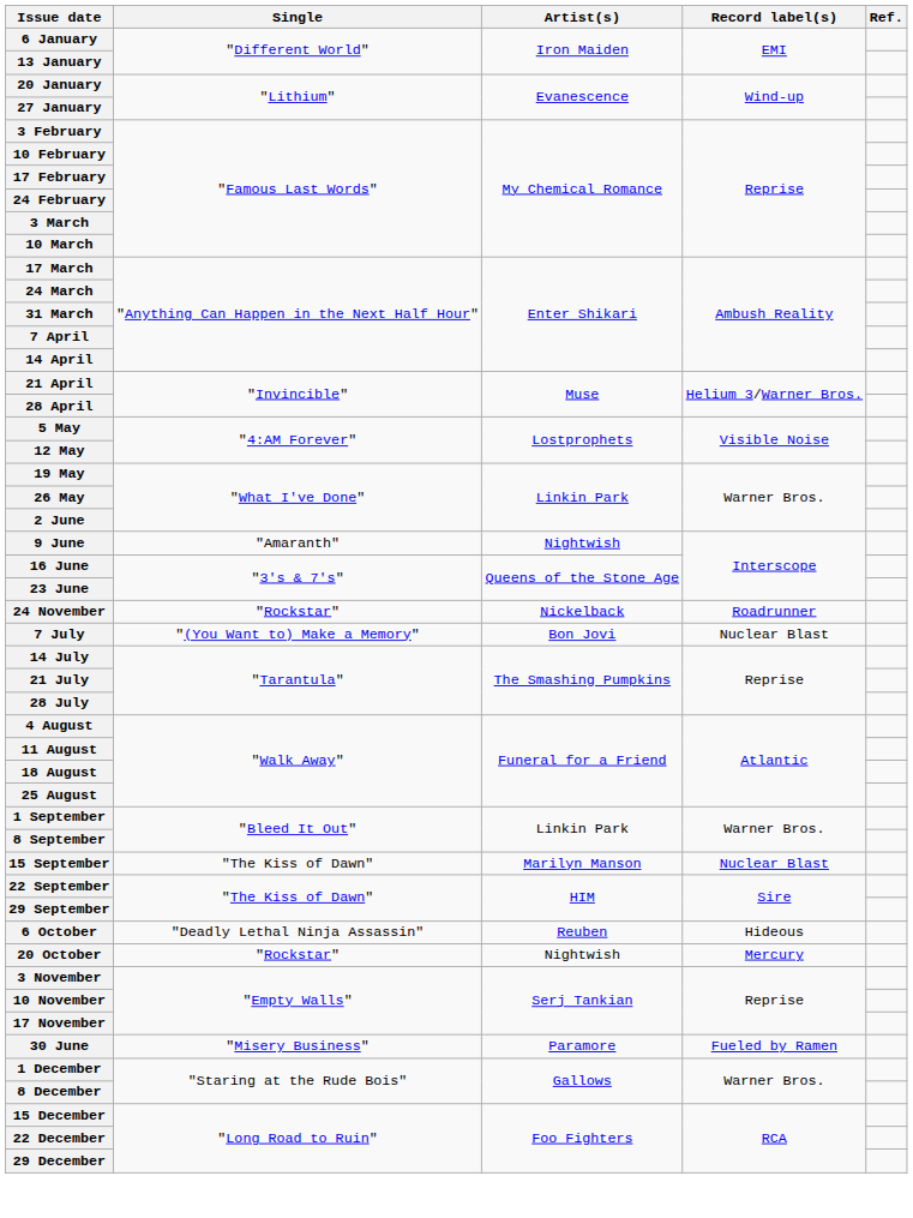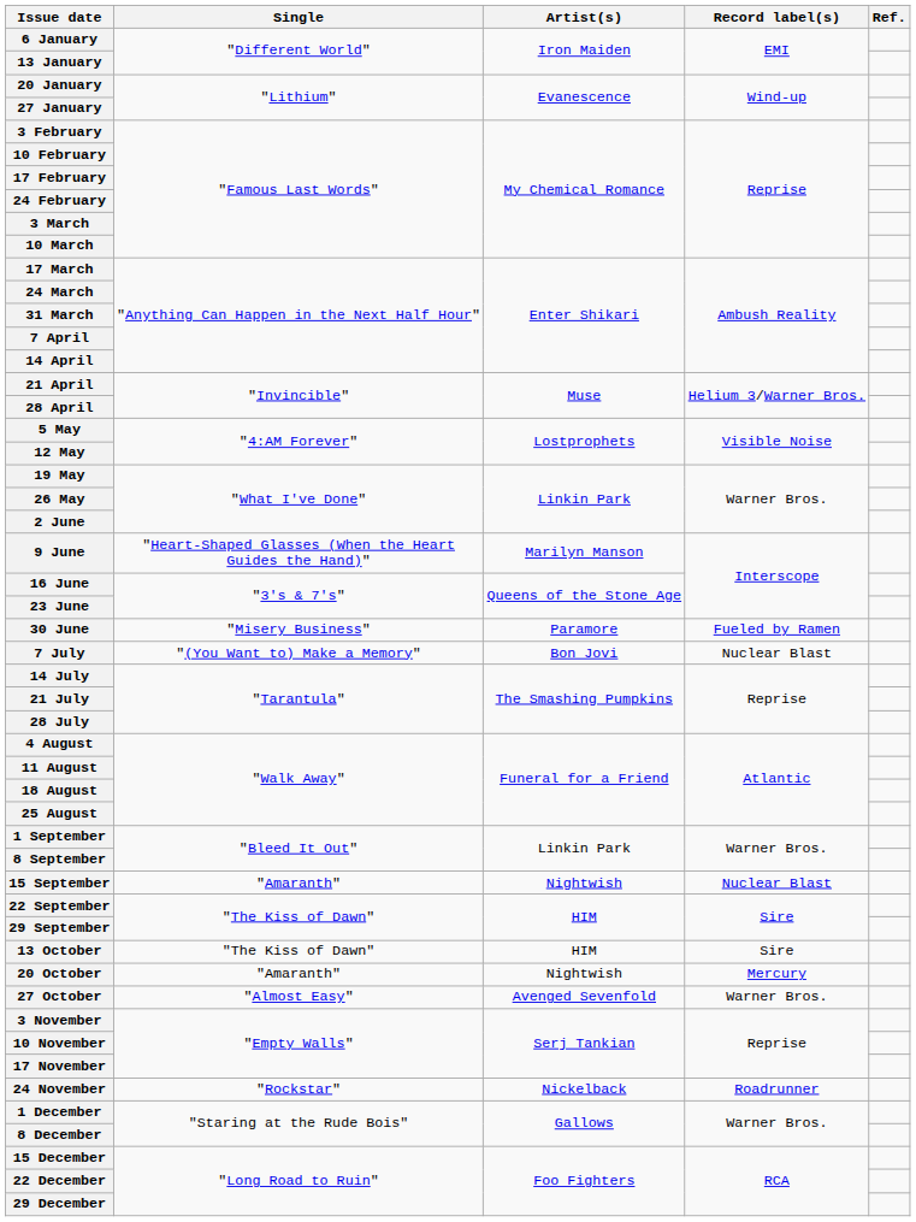 <table class="wikitable plainrowheaders" style="text-align:center">
 <tr>
 <th scope="col">Issue date</th>
 <th scope="col">Single</th>
 <th scope="col">Artist(s)</th>
 <th scope="col">Record label(s)</th>
 <th scope="col">Ref.</th>
 </tr>
 <tr>
 <th scope="row">6 January</th>
 <td rowspan="2">"<a href='#'>Different World</a>"</td>
 <td rowspan="2"><a href='#'>Iron Maiden</a></td>
 <td rowspan="2"><a href='#'>EMI</a></td>
 <td></td>
 </tr>
 <tr>
 <th scope="row">13 January</th>
 <td></td>
 </tr>
 <tr>
 <th scope="row">20 January</th>
 <td rowspan="2">"<a href='#'>Lithium</a>"</td>
 <td rowspan="2"><a href='#'>Evanescence</a></td>
 <td rowspan="2"><a href='#'>Wind-up</a></td>
 <td></td>
 </tr>
 <tr>
 <th scope="row">27 January</th>
 <td></td>
 </tr>
 <tr>
 <th scope="row">3 February</th>
 <td rowspan="6">"<a href='#'>Famous Last Words</a>"</td>
 <td rowspan="6"><a href='#'>My Chemical Romance</a></td>
 <td rowspan="6"><a href='#'>Reprise</a></td>
 <td></td>
 </tr>
 <tr>
 <th scope="row">10 February</th>
 <td></td>
 </tr>
 <tr>
 <th scope="row">17 February</th>
 <td></td>
 </tr>
 <tr>
 <th scope="row">24 February</th>
 <td></td>
 </tr>
 <tr>
 <th scope="row">3 March</th>
 <td></td>
 </tr>
 <tr>
 <th scope="row">10 March</th>
 <td></td>
 </tr>
 <tr>
 <th scope="row">17 March</th>
 <td rowspan="5">"<a href='#'>Anything Can Happen in the Next Half Hour</a>"</td>
 <td rowspan="5"><a href='#'>Enter Shikari</a></td>
 <td rowspan="5"><a href='#'>Ambush Reality</a></td>
 <td></td>
 </tr>
 <tr>
 <th scope="row">24 March</th>
 <td></td>
 </tr>
 <tr>
 <th scope="row">31 March</th>
 <td></td>
 </tr>
 <tr>
 <th scope="row">7 April</th>
 <td></td>
 </tr>
 <tr>
 <th scope="row">14 April</th>
 <td></td>
 </tr>
 <tr>
 <th scope="row">21 April</th>
 <td rowspan="2">"<a href='#'>Invincible</a>"</td>
 <td rowspan="2"><a href='#'>Muse</a></td>
 <td rowspan="2"><a href='#'>Helium 3</a>/<a href='#'>Warner Bros.</a></td>
 <td></td>
 </tr>
 <tr>
 <th scope="row">28 April</th>
 <td></td>
 </tr>
 <tr>
 <th scope="row">5 May</th>
 <td rowspan="2">"<a href='#'>4:AM Forever</a>"</td>
 <td rowspan="2"><a href='#'>Lostprophets</a></td>
 <td rowspan="2"><a href='#'>Visible Noise</a></td>
 <td></td>
 </tr>
 <tr>
 <th scope="row">12 May</th>
 <td></td>
 </tr>
 <tr>
 <th scope="row">19 May</th>
 <td rowspan="3">"<a href='#'>What I've Done</a>"</td>
 <td rowspan="3"><a href='#'>Linkin Park</a></td>
 <td rowspan="3">Warner Bros.</td>
 <td></td>
 </tr>
 <tr>
 <th scope="row">26 May</th>
 <td></td>
 </tr>
 <tr>
 <th scope="row">2 June</th>
 <td></td>
 </tr>
 <tr>
 <th scope="row">9 June</th>
-<td>"Amaranth"</td>
-<td><a href='#'>Nightwish</a></td>
+<td>"<a href='#'>Heart-Shaped Glasses (When the Heart<br>Guides the Hand)</a>"</td>
+<td><a href='#'>Marilyn Manson</a></td>
 <td rowspan="3"><a href='#'>Interscope</a></td>
 <td></td>
 </tr>
 <tr>
 <th scope="row">16 June</th>
 <td rowspan="2">"<a href='#'>3's & 7's</a>"</td>
 <td rowspan="2"><a href='#'>Queens of the Stone Age</a></td>
 <td></td>
 </tr>
 <tr>
 <th scope="row">23 June</th>
 <td></td>
 </tr>
 <tr>
-<th scope="row">24 November</th>
-<td>"<a href='#'>Rockstar</a>"</td>
-<td><a href='#'>Nickelback</a></td>
-<td><a href='#'>Roadrunner</a></td>
+<th scope="row">30 June</th>
+<td>"<a href='#'>Misery Business</a>"</td>
+<td><a href='#'>Paramore</a></td>
+<td><a href='#'>Fueled by Ramen</a></td>
 <td></td>
 </tr>
 <tr>
 <th scope="row">7 July</th>
 <td>"<a href='#'>(You Want to) Make a Memory</a>"</td>
 <td><a href='#'>Bon Jovi</a></td>
 <td>Nuclear Blast</td>
 <td></td>
 </tr>
 <tr>
 <th scope="row">14 July</th>
 <td rowspan="3">"<a href='#'>Tarantula</a>"</td>
 <td rowspan="3"><a href='#'>The Smashing Pumpkins</a></td>
 <td rowspan="3">Reprise</td>
 <td></td>
 </tr>
 <tr>
 <th scope="row">21 July</th>
 <td></td>
 </tr>
 <tr>
 <th scope="row">28 July</th>
 <td></td>
 </tr>
 <tr>
 <th scope="row">4 August</th>
 <td rowspan="4">"<a href='#'>Walk Away</a>"</td>
 <td rowspan="4"><a href='#'>Funeral for a Friend</a></td>
 <td rowspan="4"><a href='#'>Atlantic</a></td>
 <td></td>
 </tr>
 <tr>
 <th scope="row">11 August</th>
 <td></td>
 </tr>
 <tr>
 <th scope="row">18 August</th>
 <td></td>
 </tr>
 <tr>
 <th scope="row">25 August</th>
 <td></td>
 </tr>
 <tr>
 <th scope="row">1 September</th>
 <td rowspan="2">"<a href='#'>Bleed It Out</a>"</td>
 <td rowspan="2">Linkin Park</td>
 <td rowspan="2">Warner Bros.</td>
 <td></td>
 </tr>
 <tr>
 <th scope="row">8 September</th>
 <td></td>
 </tr>
 <tr>
 <th scope="row">15 September</th>
-<td>"The Kiss of Dawn"</td>
-<td><a href='#'>Marilyn Manson</a></td>
+<td>"<a href='#'>Amaranth</a>"</td>
+<td><a href='#'>Nightwish</a></td>
 <td><a href='#'>Nuclear Blast</a></td>
 <td></td>
 </tr>
 <tr>
 <th scope="row">22 September</th>
 <td rowspan="2">"<a href='#'>The Kiss of Dawn</a>"</td>
 <td rowspan="2"><a href='#'>HIM</a></td>
 <td rowspan="2"><a href='#'>Sire</a></td>
 <td></td>
 </tr>
 <tr>
 <th scope="row">29 September</th>
 <td></td>
 </tr>
 <tr>
-<th scope="row">6 October</th>
-<td>"Deadly Lethal Ninja Assassin"</td>
-<td><a href='#'>Reuben</a></td>
-<td>Hideous</td>
+<th scope="row">13 October</th>
+<td>"The Kiss of Dawn"</td>
+<td>HIM</td>
+<td>Sire</td>
 <td></td>
 </tr>
 <tr>
 <th scope="row">20 October</th>
-<td>"<a href='#'>Rockstar</a>"</td>
+<td>"Amaranth"</td>
 <td>Nightwish</td>
 <td><a href='#'>Mercury</a></td>
+<td></td>
+</tr>
+<tr>
+<th scope="row">27 October</th>
+<td>"<a href='#'>Almost Easy</a>"</td>
+<td><a href='#'>Avenged Sevenfold</a></td>
+<td>Warner Bros.</td>
 <td></td>
 </tr>
 <tr>
 <th scope="row">3 November</th>
 <td rowspan="3">"<a href='#'>Empty Walls</a>"</td>
 <td rowspan="3"><a href='#'>Serj Tankian</a></td>
 <td rowspan="3">Reprise</td>
 <td></td>
 </tr>
 <tr>
 <th scope="row">10 November</th>
 <td></td>
 </tr>
 <tr>
 <th scope="row">17 November</th>
 <td></td>
 </tr>
 <tr>
-<th scope="row">30 June</th>
-<td>"<a href='#'>Misery Business</a>"</td>
-<td><a href='#'>Paramore</a></td>
-<td><a href='#'>Fueled by Ramen</a></td>
+<th scope="row">24 November</th>
+<td>"<a href='#'>Rockstar</a>"</td>
+<td><a href='#'>Nickelback</a></td>
+<td><a href='#'>Roadrunner</a></td>
 <td></td>
 </tr>
 <tr>
 <th scope="row">1 December</th>
 <td rowspan="2">"Staring at the Rude Bois"</td>
 <td rowspan="2"><a href='#'>Gallows</a></td>
 <td rowspan="2">Warner Bros.</td>
 <td></td>
 </tr>
 <tr>
 <th scope="row">8 December</th>
 <td></td>
 </tr>
 <tr>
 <th scope="row">15 December</th>
 <td rowspan="3">"<a href='#'>Long Road to Ruin</a>"</td>
 <td rowspan="3"><a href='#'>Foo Fighters</a></td>
 <td rowspan="3"><a href='#'>RCA</a></td>
 <td></td>
 </tr>
 <tr>
 <th scope="row">22 December</th>
 <td></td>
 </tr>
 <tr>
 <th scope="row">29 December</th>
 <td></td>
 </tr>
 </table>
